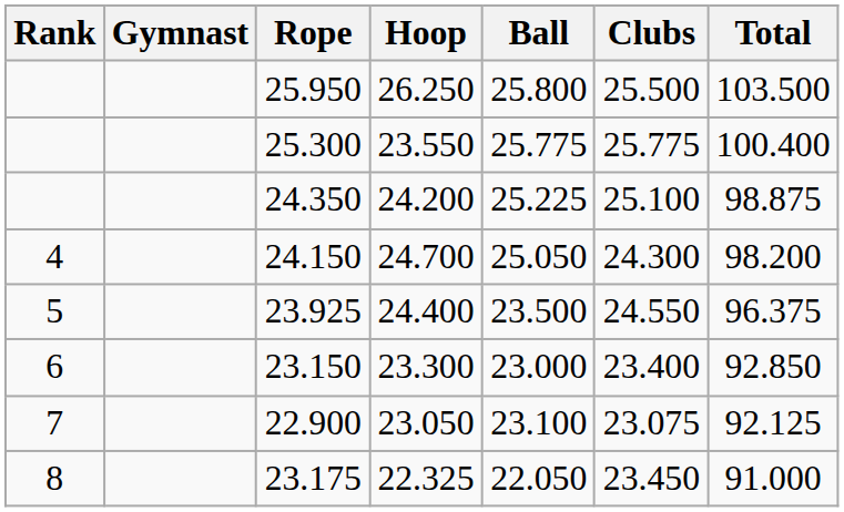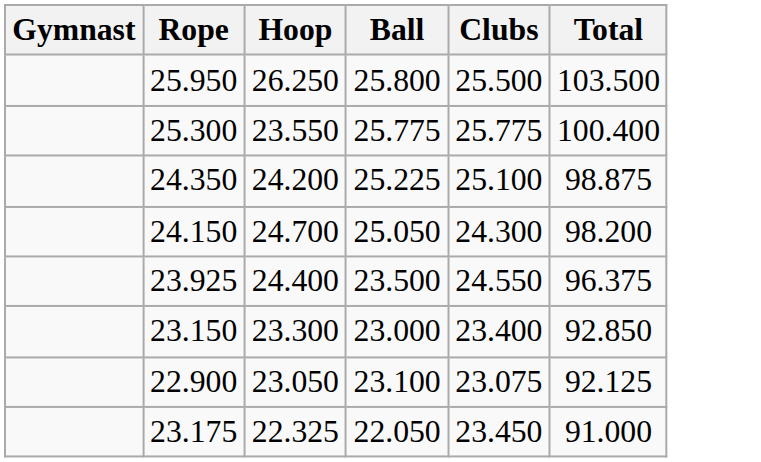 <table class="wikitable sortable" style="text-align:center">
 <tr>
-<th>Rank</th>
 <th>Gymnast</th>
 <th>Rope</th>
 <th>Hoop</th>
 <th>Ball</th>
 <th>Clubs</th>
 <th>Total</th>
 </tr>
 <tr>
-<td></td>
 <td align=left></td>
 <td>25.950</td>
 <td>26.250</td>
 <td>25.800</td>
 <td>25.500</td>
 <td>103.500</td>
 </tr>
 <tr>
-<td></td>
 <td align=left></td>
 <td>25.300</td>
 <td>23.550</td>
 <td>25.775</td>
 <td>25.775</td>
 <td>100.400</td>
 </tr>
 <tr>
-<td></td>
 <td align=left></td>
 <td>24.350</td>
 <td>24.200</td>
 <td>25.225</td>
 <td>25.100</td>
 <td>98.875</td>
 </tr>
 <tr>
-<td>4</td>
 <td align=left></td>
 <td>24.150</td>
 <td>24.700</td>
 <td>25.050</td>
 <td>24.300</td>
 <td>98.200</td>
 </tr>
 <tr>
-<td>5</td>
 <td align=left></td>
 <td>23.925</td>
 <td>24.400</td>
 <td>23.500</td>
 <td>24.550</td>
 <td>96.375</td>
 </tr>
 <tr>
-<td>6</td>
 <td align=left></td>
 <td>23.150</td>
 <td>23.300</td>
 <td>23.000</td>
 <td>23.400</td>
 <td>92.850</td>
 </tr>
 <tr>
-<td>7</td>
 <td align=left></td>
 <td>22.900</td>
 <td>23.050</td>
 <td>23.100</td>
 <td>23.075</td>
 <td>92.125</td>
 </tr>
 <tr>
-<td>8</td>
 <td align=left></td>
 <td>23.175</td>
 <td>22.325</td>
 <td>22.050</td>
 <td>23.450</td>
 <td>91.000</td>
 </tr>
 </table>
